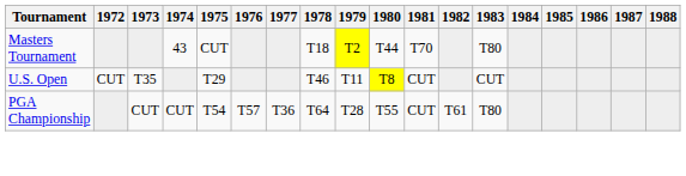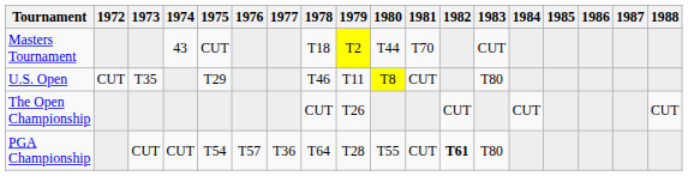 <table class="wikitable" style="font-size:95%;text-align:center;">
 <tr>
 <th>Tournament</th>
 <th>1972</th>
 <th>1973</th>
 <th>1974</th>
 <th>1975</th>
 <th>1976</th>
 <th>1977</th>
 <th>1978</th>
 <th>1979</th>
 <th>1980</th>
 <th>1981</th>
 <th>1982</th>
 <th>1983</th>
 <th>1984</th>
 <th>1985</th>
 <th>1986</th>
 <th>1987</th>
 <th>1988</th>
 </tr>
 <tr>
 <td align=left><a href='#'>Masters Tournament</a></td>
 <td style="background:#eeeeee;"></td>
 <td style="background:#eeeeee;"></td>
 <td>43</td>
 <td>CUT</td>
 <td style="background:#eeeeee;"></td>
 <td style="background:#eeeeee;"></td>
 <td>T18</td>
 <td style="background:yellow;">T2</td>
 <td>T44</td>
 <td>T70</td>
 <td style="background:#eeeeee;"></td>
-<td>T80</td>
+<td>CUT</td>
 <td style="background:#eeeeee;"></td>
 <td style="background:#eeeeee;"></td>
 <td style="background:#eeeeee;"></td>
 <td style="background:#eeeeee;"></td>
 <td style="background:#eeeeee;"></td>
 </tr>
 <tr>
 <td align=left><a href='#'>U.S. Open</a></td>
 <td>CUT</td>
 <td>T35</td>
 <td style="background:#eeeeee;"></td>
 <td>T29</td>
 <td style="background:#eeeeee;"></td>
 <td style="background:#eeeeee;"></td>
 <td>T46</td>
 <td>T11</td>
 <td style="background:yellow;">T8</td>
 <td>CUT</td>
 <td style="background:#eeeeee;"></td>
-<td>CUT</td>
+<td>T80</td>
 <td style="background:#eeeeee;"></td>
 <td style="background:#eeeeee;"></td>
 <td style="background:#eeeeee;"></td>
 <td style="background:#eeeeee;"></td>
 <td style="background:#eeeeee;"></td>
+</tr>
+<tr>
+<td align=left><a href='#'>The Open Championship</a></td>
+<td style="background:#eeeeee;"></td>
+<td style="background:#eeeeee;"></td>
+<td style="background:#eeeeee;"></td>
+<td style="background:#eeeeee;"></td>
+<td style="background:#eeeeee;"></td>
+<td style="background:#eeeeee;"></td>
+<td>CUT</td>
+<td>T26</td>
+<td style="background:#eeeeee;"></td>
+<td style="background:#eeeeee;"></td>
+<td>CUT</td>
+<td style="background:#eeeeee;"></td>
+<td>CUT</td>
+<td style="background:#eeeeee;"></td>
+<td style="background:#eeeeee;"></td>
+<td style="background:#eeeeee;"></td>
+<td>CUT</td>
 </tr>
 <tr>
 <td align=left><a href='#'>PGA Championship</a></td>
 <td style="background:#eeeeee;"></td>
 <td>CUT</td>
 <td>CUT</td>
 <td>T54</td>
 <td>T57</td>
 <td>T36</td>
 <td>T64</td>
 <td>T28</td>
 <td>T55</td>
 <td>CUT</td>
-<td>T61</td>
+<td><strong>T61</strong></td>
 <td>T80</td>
 <td style="background:#eeeeee;"></td>
 <td style="background:#eeeeee;"></td>
 <td style="background:#eeeeee;"></td>
 <td style="background:#eeeeee;"></td>
 <td style="background:#eeeeee;"></td>
 </tr>
 </table>
